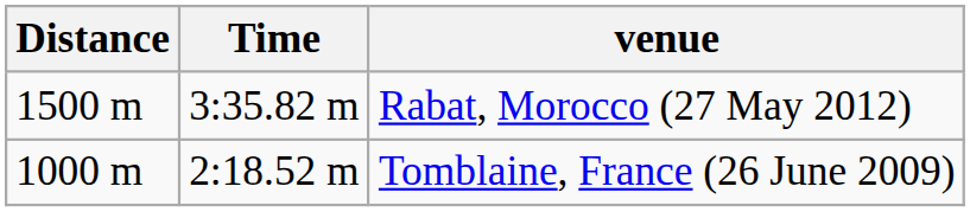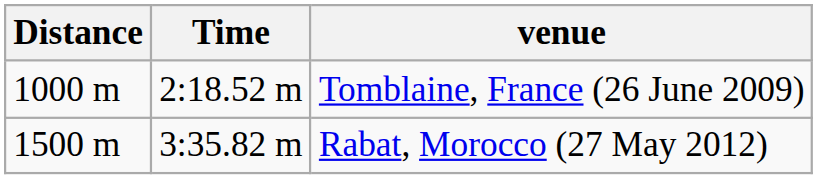 <table class="wikitable">
 <tr>
 <th>Distance</th>
 <th>Time</th>
 <th>venue</th>
 </tr>
 <tr>
+<td>1000 m</td>
+<td>2:18.52 m</td>
+<td><a href='#'>Tomblaine</a>, <a href='#'>France</a> (26 June 2009)</td>
+</tr>
+<tr>
 <td>1500 m</td>
 <td>3:35.82 m</td>
 <td><a href='#'>Rabat</a>, <a href='#'>Morocco</a> (27 May 2012)</td>
 </tr>
-<tr>
-<td>1000 m</td>
-<td>2:18.52 m</td>
-<td><a href='#'>Tomblaine</a>, <a href='#'>France</a> (26 June 2009)</td>
-</tr>
 </table>
